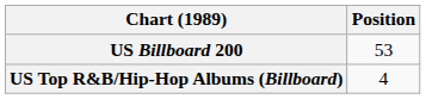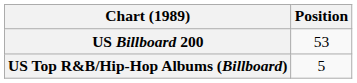 <table class="wikitable plainrowheaders sortable" style="text-align:center">
 <tr>
 <th scope="col">Chart (1989)</th>
 <th scope="col">Position</th>
 </tr>
 <tr>
 <th scope="row">US <em>Billboard</em> 200</th>
 <td>53</td>
 </tr>
 <tr>
 <th scope="row">US Top R&B/Hip-Hop Albums (<em>Billboard</em>)</th>
-<td>4</td>
+<td>5</td>
 </tr>
 </table>
